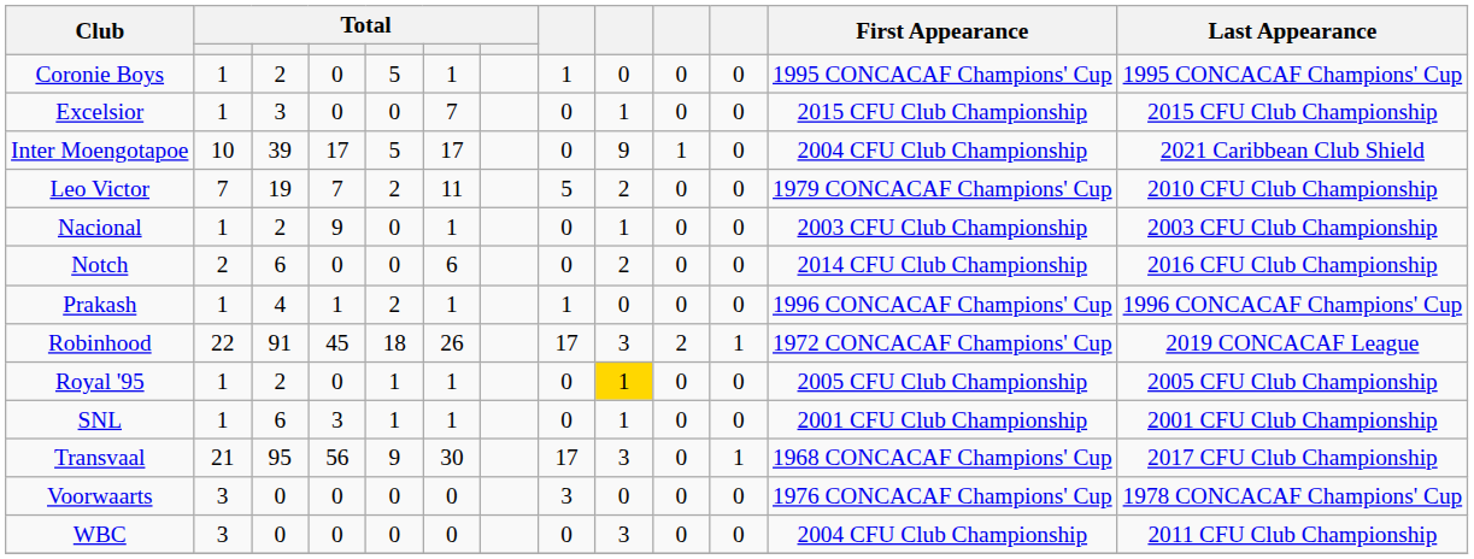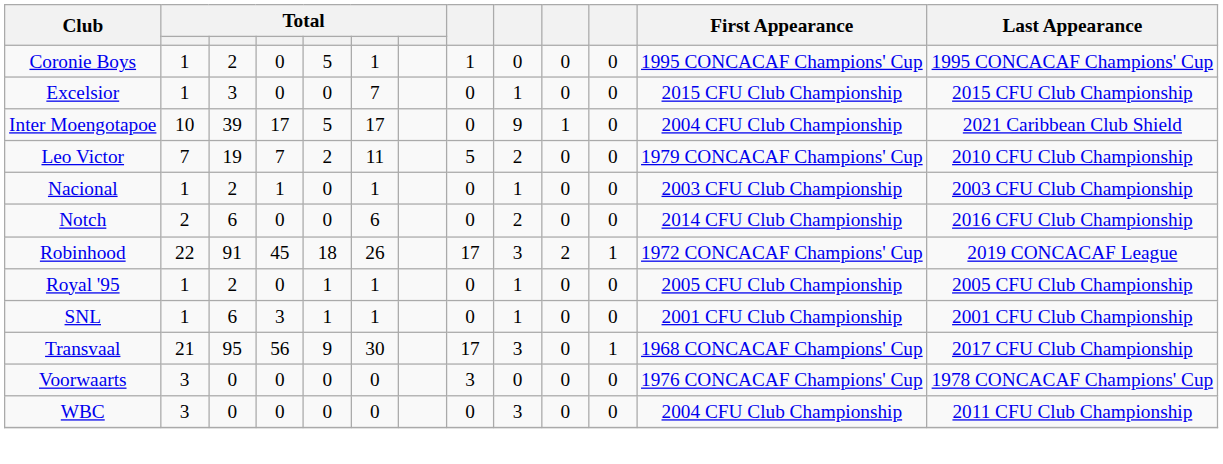 <table class="wikitable sortable" style="font-size:95%; text-align: center;">
 <tr>
 <th rowspan=2>Club</th>
 <th style="width:30px;" colspan=6>Total</th>
 <th rowspan=2 style="width:2em"></th>
 <th rowspan=2 style="width:2em"></th>
 <th rowspan=2 style="width:2em"></th>
 <th rowspan=2 style="width:2em"></th>
 <th rowspan=2>First Appearance</th>
 <th rowspan=2>Last Appearance</th>
 </tr>
 <tr>
 <th style="width:2em"></th>
 <th style="width:2em"></th>
 <th style="width:2em"></th>
 <th style="width:2em"></th>
 <th style="width:2em"></th>
 <th style="width:2em"></th>
 </tr>
 <tr>
 <td><a href='#'>Coronie Boys</a></td>
 <td>1</td>
 <td>2</td>
 <td>0</td>
 <td>5</td>
 <td>1</td>
 <td></td>
 <td>1</td>
 <td>0</td>
 <td>0</td>
 <td>0</td>
 <td><a href='#'>1995 CONCACAF Champions' Cup</a></td>
 <td><a href='#'>1995 CONCACAF Champions' Cup</a></td>
 </tr>
 <tr>
 <td><a href='#'>Excelsior</a></td>
 <td>1</td>
 <td>3</td>
 <td>0</td>
 <td>0</td>
 <td>7</td>
 <td></td>
 <td>0</td>
 <td>1</td>
 <td>0</td>
 <td>0</td>
 <td><a href='#'>2015 CFU Club Championship</a></td>
 <td><a href='#'>2015 CFU Club Championship</a></td>
 </tr>
 <tr>
 <td><a href='#'>Inter Moengotapoe</a></td>
 <td>10</td>
 <td>39</td>
 <td>17</td>
 <td>5</td>
 <td>17</td>
 <td></td>
 <td>0</td>
 <td>9</td>
 <td>1</td>
 <td>0</td>
 <td><a href='#'>2004 CFU Club Championship</a></td>
 <td><a href='#'>2021 Caribbean Club Shield</a></td>
 </tr>
 <tr>
 <td><a href='#'>Leo Victor</a></td>
 <td>7</td>
 <td>19</td>
 <td>7</td>
 <td>2</td>
 <td>11</td>
 <td></td>
 <td>5</td>
 <td>2</td>
 <td>0</td>
 <td>0</td>
 <td><a href='#'>1979 CONCACAF Champions' Cup</a></td>
 <td><a href='#'>2010 CFU Club Championship</a></td>
 </tr>
 <tr>
 <td><a href='#'>Nacional</a></td>
 <td>1</td>
 <td>2</td>
-<td>9</td>
+<td>1</td>
 <td>0</td>
 <td>1</td>
 <td></td>
 <td>0</td>
 <td>1</td>
 <td>0</td>
 <td>0</td>
 <td><a href='#'>2003 CFU Club Championship</a></td>
 <td><a href='#'>2003 CFU Club Championship</a></td>
 </tr>
 <tr>
 <td><a href='#'>Notch</a></td>
 <td>2</td>
 <td>6</td>
 <td>0</td>
 <td>0</td>
 <td>6</td>
 <td></td>
 <td>0</td>
 <td>2</td>
 <td>0</td>
 <td>0</td>
 <td><a href='#'>2014 CFU Club Championship</a></td>
 <td><a href='#'>2016 CFU Club Championship</a></td>
 </tr>
 <tr>
-<td><a href='#'>Prakash</a></td>
-<td>1</td>
-<td>4</td>
-<td>1</td>
-<td>2</td>
-<td>1</td>
-<td></td>
-<td>1</td>
-<td>0</td>
-<td>0</td>
-<td>0</td>
-<td><a href='#'>1996 CONCACAF Champions' Cup</a></td>
-<td><a href='#'>1996 CONCACAF Champions' Cup</a></td>
-</tr>
-<tr>
 <td><a href='#'>Robinhood</a></td>
 <td>22</td>
 <td>91</td>
 <td>45</td>
 <td>18</td>
 <td>26</td>
 <td></td>
 <td>17</td>
 <td>3</td>
 <td>2</td>
 <td>1</td>
 <td><a href='#'>1972 CONCACAF Champions' Cup</a></td>
 <td><a href='#'>2019 CONCACAF League</a></td>
 </tr>
 <tr>
 <td><a href='#'>Royal '95</a></td>
 <td>1</td>
 <td>2</td>
 <td>0</td>
 <td>1</td>
 <td>1</td>
 <td></td>
 <td>0</td>
-<td style="background: gold;">1</td>
+<td>1</td>
 <td>0</td>
 <td>0</td>
 <td><a href='#'>2005 CFU Club Championship</a></td>
 <td><a href='#'>2005 CFU Club Championship</a></td>
 </tr>
 <tr>
 <td><a href='#'>SNL</a></td>
 <td>1</td>
 <td>6</td>
 <td>3</td>
 <td>1</td>
 <td>1</td>
 <td></td>
 <td>0</td>
 <td>1</td>
 <td>0</td>
 <td>0</td>
 <td><a href='#'>2001 CFU Club Championship</a></td>
 <td><a href='#'>2001 CFU Club Championship</a></td>
 </tr>
 <tr>
 <td><a href='#'>Transvaal</a></td>
 <td>21</td>
 <td>95</td>
 <td>56</td>
 <td>9</td>
 <td>30</td>
 <td></td>
 <td>17</td>
 <td>3</td>
 <td>0</td>
 <td>1</td>
 <td><a href='#'>1968 CONCACAF Champions' Cup</a></td>
 <td><a href='#'>2017 CFU Club Championship</a></td>
 </tr>
 <tr>
 <td><a href='#'>Voorwaarts</a></td>
 <td>3</td>
 <td>0</td>
 <td>0</td>
 <td>0</td>
 <td>0</td>
 <td></td>
 <td>3</td>
 <td>0</td>
 <td>0</td>
 <td>0</td>
 <td><a href='#'>1976 CONCACAF Champions' Cup</a></td>
 <td><a href='#'>1978 CONCACAF Champions' Cup</a></td>
 </tr>
 <tr>
 <td><a href='#'>WBC</a></td>
 <td>3</td>
 <td>0</td>
 <td>0</td>
 <td>0</td>
 <td>0</td>
 <td></td>
 <td>0</td>
 <td>3</td>
 <td>0</td>
 <td>0</td>
 <td><a href='#'>2004 CFU Club Championship</a></td>
 <td><a href='#'>2011 CFU Club Championship</a></td>
 </tr>
 <tr>
 </tr>
 </table>
